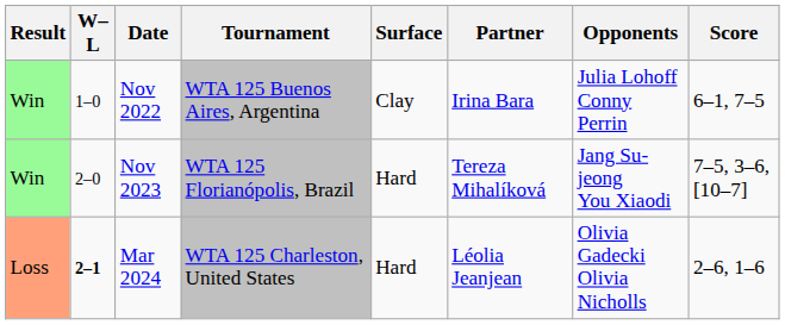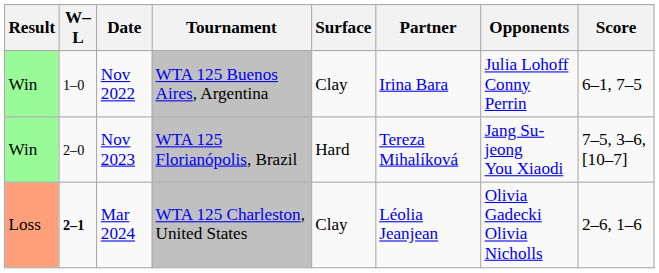 <table class="sortable wikitable">
 <tr>
 <th>Result</th>
 <th>W–L</th>
 <th>Date</th>
 <th>Tournament</th>
 <th>Surface</th>
 <th>Partner</th>
 <th>Opponents</th>
 <th class="unsortable">Score</th>
 </tr>
 <tr>
 <td style="background:#98fb98;">Win</td>
 <td><small>1–0</small></td>
 <td><a href='#'>Nov 2022</a></td>
 <td style="background:silver;"><a href='#'>WTA 125 Buenos Aires</a>, Argentina</td>
 <td>Clay</td>
 <td> <a href='#'>Irina Bara</a></td>
 <td> <a href='#'>Julia Lohoff</a> <br>  <a href='#'>Conny Perrin</a></td>
 <td>6–1, 7–5</td>
 </tr>
 <tr>
 <td style="background:#98fb98;">Win</td>
 <td><small>2–0</small></td>
 <td><a href='#'>Nov 2023</a></td>
 <td style="background:silver;"><a href='#'>WTA 125 Florianópolis</a>, Brazil</td>
 <td>Hard</td>
 <td> <a href='#'>Tereza Mihalíková</a></td>
 <td> <a href='#'>Jang Su-jeong</a> <br>  <a href='#'>You Xiaodi</a></td>
 <td>7–5, 3–6, [10–7]</td>
 </tr>
 <tr>
 <td bgcolor=FFA07A>Loss</td>
 <td><strong><small>2–1</small></strong></td>
 <td><a href='#'>Mar 2024</a></td>
 <td bgcolor=silver><a href='#'>WTA 125 Charleston</a>, United States</td>
-<td>Hard</td>
+<td>Clay</td>
 <td> <a href='#'>Léolia Jeanjean</a></td>
 <td> <a href='#'>Olivia Gadecki</a> <br>  <a href='#'>Olivia Nicholls</a></td>
 <td>2–6, 1–6</td>
 </tr>
 </table>
